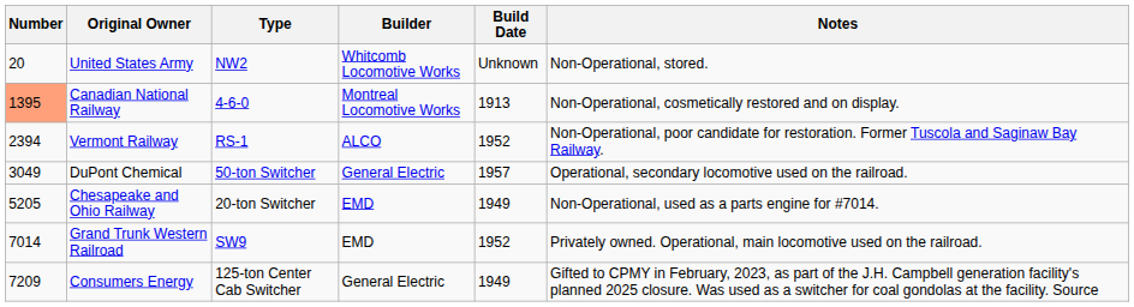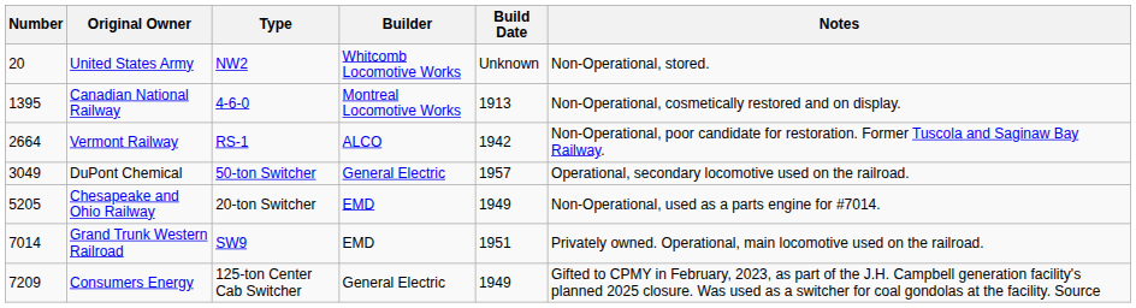 <table class="wikitable">
 <tr>
 <th>Number</th>
 <th>Original Owner</th>
 <th>Type</th>
 <th>Builder</th>
 <th>Build Date</th>
 <th>Notes</th>
 </tr>
 <tr>
 <td>20</td>
 <td><a href='#'>United States Army</a></td>
 <td><a href='#'>NW2</a></td>
 <td><a href='#'>Whitcomb Locomotive Works</a></td>
 <td>Unknown</td>
 <td>Non-Operational, stored.</td>
 </tr>
 <tr>
-<td style="background: lightsalmon;">1395</td>
+<td>1395</td>
 <td><a href='#'>Canadian National Railway</a></td>
 <td><a href='#'>4-6-0</a></td>
 <td><a href='#'>Montreal Locomotive Works</a></td>
 <td>1913</td>
 <td>Non-Operational, cosmetically restored and on display.</td>
 </tr>
 <tr>
-<td>2394</td>
+<td>2664</td>
 <td><a href='#'>Vermont Railway</a></td>
 <td><a href='#'>RS-1</a></td>
 <td><a href='#'>ALCO</a></td>
-<td>1952</td>
+<td>1942</td>
 <td>Non-Operational, poor candidate for restoration. Former <a href='#'>Tuscola and Saginaw Bay Railway</a>.</td>
 </tr>
 <tr>
 <td>3049</td>
 <td>DuPont Chemical</td>
 <td><a href='#'>50-ton Switcher</a></td>
 <td><a href='#'>General Electric</a></td>
 <td>1957</td>
 <td>Operational, secondary locomotive used on the railroad.</td>
 </tr>
 <tr>
 <td>5205</td>
 <td><a href='#'>Chesapeake and Ohio Railway</a></td>
 <td>20-ton Switcher</td>
 <td><a href='#'>EMD</a></td>
 <td>1949</td>
 <td>Non-Operational, used as a parts engine for #7014.</td>
 </tr>
 <tr>
 <td>7014</td>
 <td><a href='#'>Grand Trunk Western Railroad</a></td>
 <td><a href='#'>SW9</a></td>
 <td>EMD</td>
-<td>1952</td>
+<td>1951</td>
 <td>Privately owned. Operational, main locomotive used on the railroad.</td>
 </tr>
 <tr>
 <td>7209</td>
 <td><a href='#'>Consumers Energy</a></td>
 <td>125-ton Center Cab Switcher</td>
 <td>General Electric</td>
 <td>1949</td>
 <td>Gifted to CPMY in February, 2023, as part of the J.H. Campbell generation facility's planned 2025 closure.  Was used as a switcher for coal gondolas at the facility. Source</td>
 </tr>
 </table>
